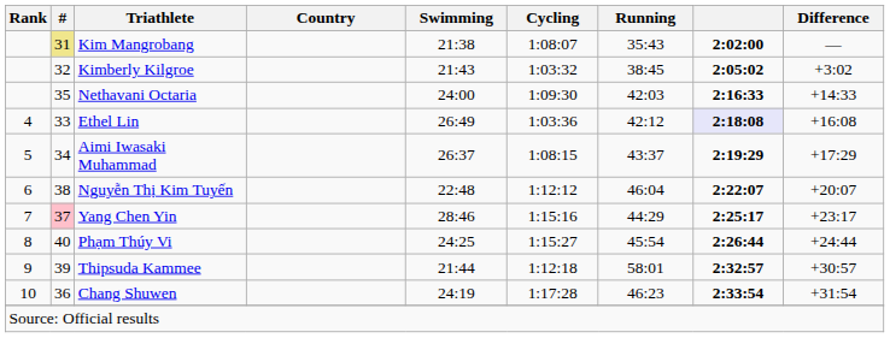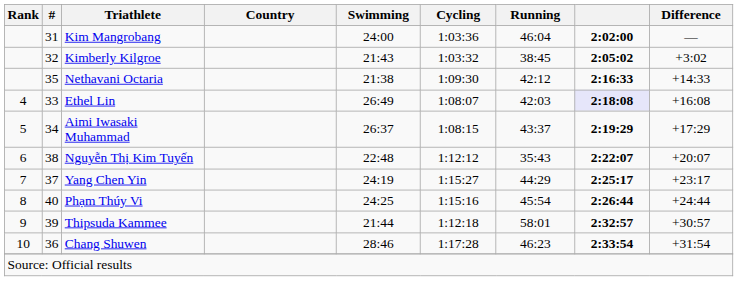 <table class="wikitable sortable" style="text-align:center">
 <tr>
 <th>Rank</th>
 <th>#</th>
 <th style="width:15em">Triathlete</th>
 <th style="width:15em">Country</th>
 <th style="width:7em">Swimming</th>
 <th style="width:7em">Cycling</th>
 <th style="width:7em">Running</th>
 <th style="width:7em"></th>
 <th style="width:7em">Difference</th>
 </tr>
 <tr>
 <td></td>
-<td style="background: khaki;">31</td>
+<td>31</td>
 <td align=left><a href='#'>Kim Mangrobang</a></td>
 <td></td>
-<td>21:38</td>
-<td>1:08:07</td>
-<td>35:43</td>
+<td>24:00</td>
+<td>1:03:36</td>
+<td>46:04</td>
 <td><strong>2:02:00</strong></td>
 <td>—</td>
 </tr>
 <tr>
 <td></td>
 <td>32</td>
 <td align=left><a href='#'>Kimberly Kilgroe</a></td>
 <td></td>
 <td>21:43</td>
 <td>1:03:32</td>
 <td>38:45</td>
 <td><strong>2:05:02</strong></td>
 <td>+3:02</td>
 </tr>
 <tr>
 <td></td>
 <td>35</td>
 <td align=left><a href='#'>Nethavani Octaria</a></td>
 <td></td>
-<td>24:00</td>
+<td>21:38</td>
 <td>1:09:30</td>
-<td>42:03</td>
+<td>42:12</td>
 <td><strong>2:16:33</strong></td>
 <td>+14:33</td>
 </tr>
 <tr>
 <td>4</td>
 <td>33</td>
 <td align=left><a href='#'>Ethel Lin</a></td>
 <td></td>
 <td>26:49</td>
-<td>1:03:36</td>
-<td>42:12</td>
+<td>1:08:07</td>
+<td>42:03</td>
 <td style="background: lavender;"><strong>2:18:08</strong></td>
 <td>+16:08</td>
 </tr>
 <tr>
 <td>5</td>
 <td>34</td>
 <td align=left><a href='#'>Aimi Iwasaki Muhammad</a></td>
 <td></td>
 <td>26:37</td>
 <td>1:08:15</td>
 <td>43:37</td>
 <td><strong>2:19:29</strong></td>
 <td>+17:29</td>
 </tr>
 <tr>
 <td>6</td>
 <td>38</td>
 <td align=left><a href='#'>Nguyễn Thị Kim Tuyến</a></td>
 <td></td>
 <td>22:48</td>
 <td>1:12:12</td>
-<td>46:04</td>
+<td>35:43</td>
 <td><strong>2:22:07</strong></td>
 <td>+20:07</td>
 </tr>
 <tr>
 <td>7</td>
-<td style="background: pink;">37</td>
+<td>37</td>
 <td align=left><a href='#'>Yang Chen Yin</a></td>
 <td></td>
-<td>28:46</td>
-<td>1:15:16</td>
+<td>24:19</td>
+<td>1:15:27</td>
 <td>44:29</td>
 <td><strong>2:25:17</strong></td>
 <td>+23:17</td>
 </tr>
 <tr>
 <td>8</td>
 <td>40</td>
 <td align=left><a href='#'>Phạm Thúy Vi</a></td>
 <td></td>
 <td>24:25</td>
-<td>1:15:27</td>
+<td>1:15:16</td>
 <td>45:54</td>
 <td><strong>2:26:44</strong></td>
 <td>+24:44</td>
 </tr>
 <tr>
 <td>9</td>
 <td>39</td>
 <td align=left><a href='#'>Thipsuda Kammee</a></td>
 <td></td>
 <td>21:44</td>
 <td>1:12:18</td>
 <td>58:01</td>
 <td><strong>2:32:57</strong></td>
 <td>+30:57</td>
 </tr>
 <tr>
 <td>10</td>
 <td>36</td>
 <td align=left><a href='#'>Chang Shuwen</a></td>
 <td></td>
-<td>24:19</td>
+<td>28:46</td>
 <td>1:17:28</td>
 <td>46:23</td>
 <td><strong>2:33:54</strong></td>
 <td>+31:54</td>
 </tr>
 <tr>
 </tr>
 <tr class="sortbottom">
 <td colspan=9 align=left>Source: Official results</td>
 </tr>
 </table>
